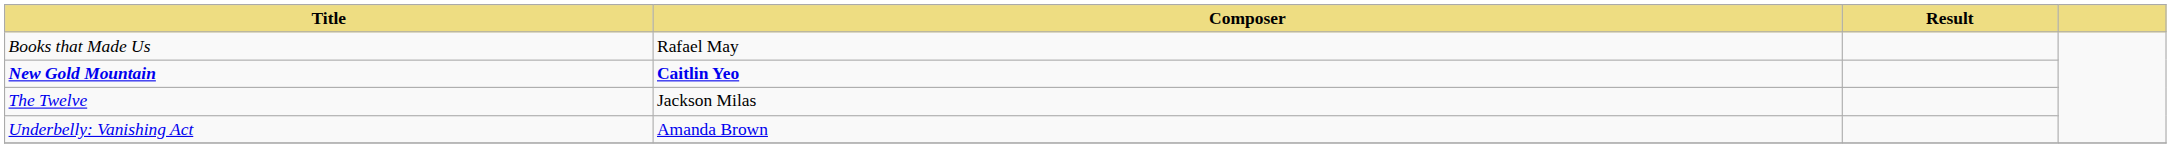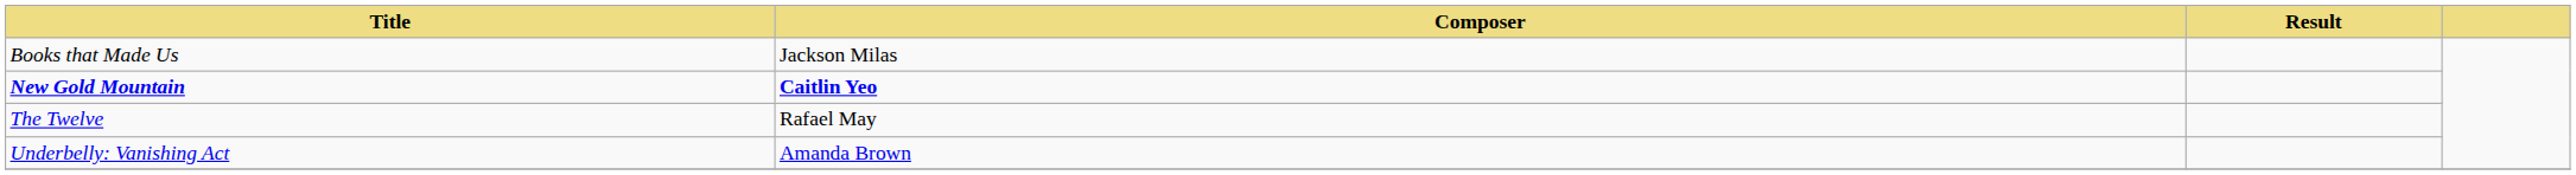 <table class="wikitable" width=100%>
 <tr>
 <th style="width:30%;background:#EEDD82;">Title</th>
 <th style="width:55%;background:#EEDD82;">Composer</th>
 <th style="width:10%;background:#EEDD82;">Result</th>
 <th style="width:5%;background:#EEDD82;"></th>
 </tr>
 <tr>
 <td><em>Books that Made Us</em></td>
-<td>Rafael May</td>
+<td>Jackson Milas</td>
 <td></td>
 <td rowspan="4"><br></td>
 </tr>
 <tr>
 <td><strong><em><a href='#'>New Gold Mountain</a></em></strong></td>
 <td><strong><a href='#'>Caitlin Yeo</a></strong></td>
 <td></td>
 </tr>
 <tr>
 <td><em><a href='#'>The Twelve</a></em></td>
-<td>Jackson Milas</td>
+<td>Rafael May</td>
 <td></td>
 </tr>
 <tr>
 <td><em><a href='#'>Underbelly: Vanishing Act</a></em></td>
 <td><a href='#'>Amanda Brown</a></td>
 <td></td>
 </tr>
 <tr>
 </tr>
 </table>
